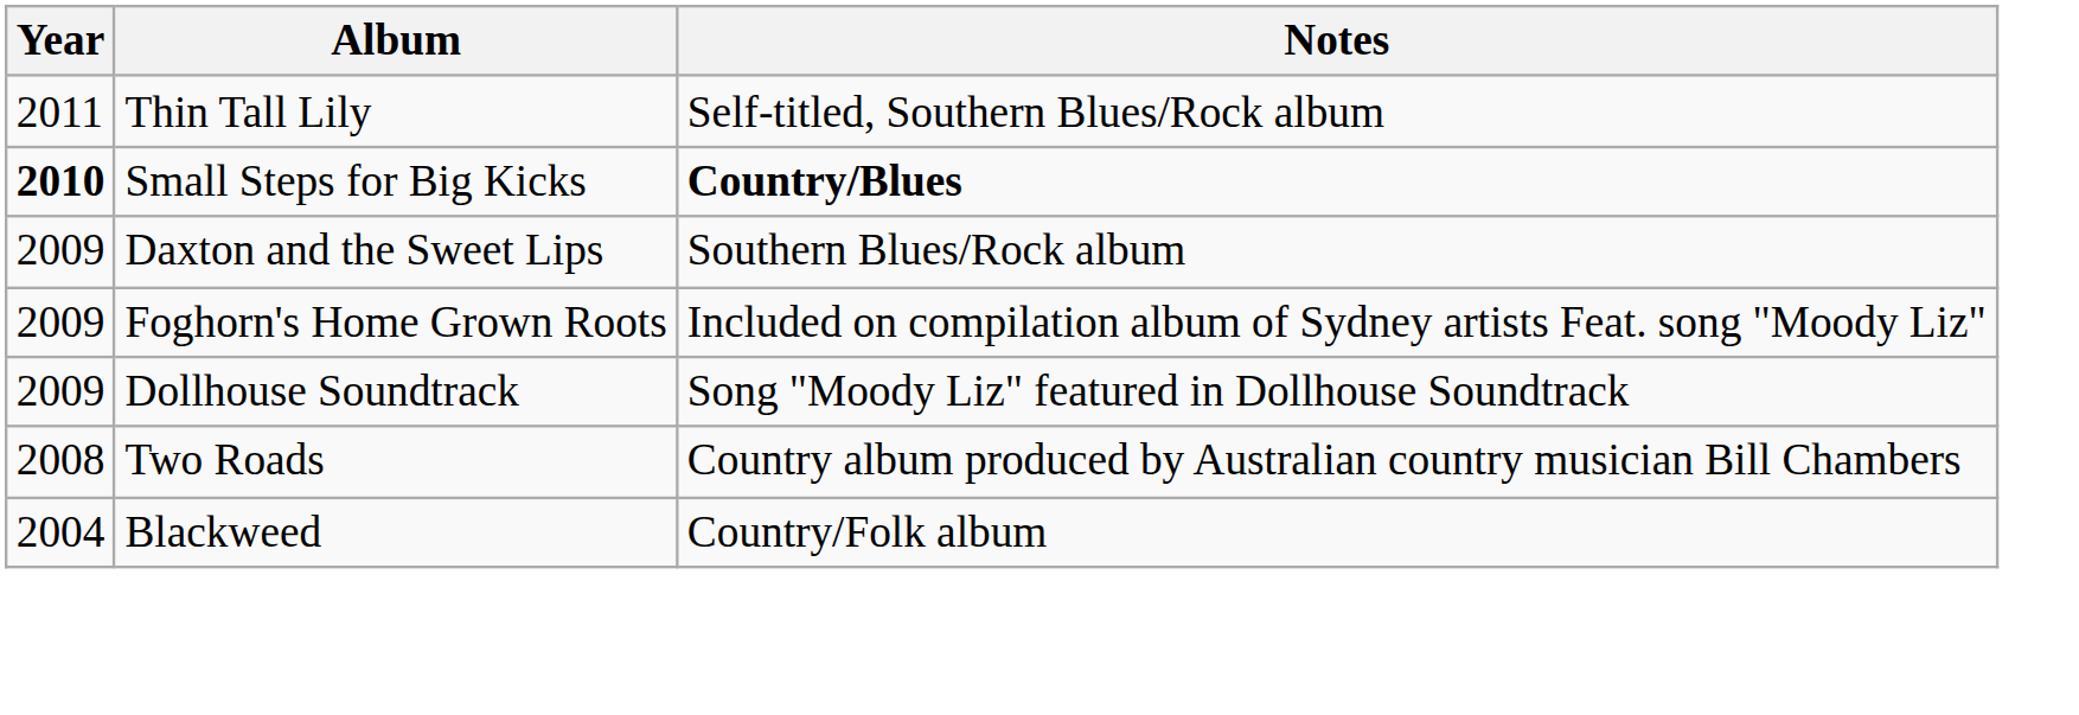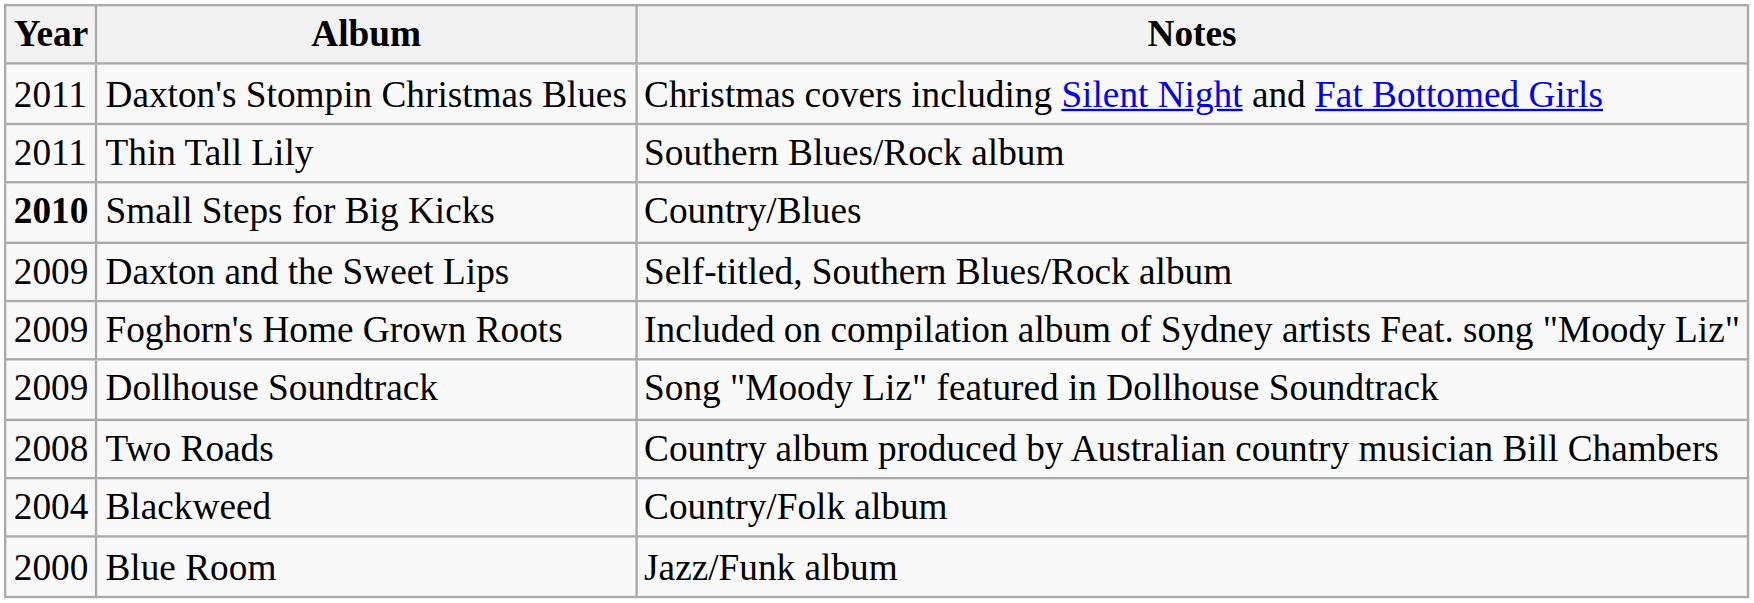 <table class="wikitable">
 <tr>
 <th>Year</th>
 <th>Album</th>
 <th>Notes</th>
 </tr>
 <tr>
 <td>2011</td>
+<td>Daxton's Stompin Christmas Blues</td>
+<td>Christmas covers including <a href='#'>Silent Night</a> and <a href='#'>Fat Bottomed Girls</a></td>
+</tr>
+<tr>
+<td>2011</td>
 <td>Thin Tall Lily</td>
-<td>Self-titled, Southern Blues/Rock album</td>
+<td>Southern Blues/Rock album</td>
 </tr>
 <tr>
 <td><strong>2010</strong></td>
 <td>Small Steps for Big Kicks</td>
-<td><strong>Country/Blues</strong></td>
+<td>Country/Blues</td>
 </tr>
 <tr>
 <td>2009</td>
 <td>Daxton and the Sweet Lips</td>
-<td>Southern Blues/Rock album</td>
+<td>Self-titled, Southern Blues/Rock album</td>
 </tr>
 <tr>
 <td>2009</td>
 <td>Foghorn's Home Grown Roots</td>
 <td>Included on compilation album of Sydney artists Feat. song "Moody Liz"</td>
 </tr>
 <tr>
 <td>2009</td>
 <td>Dollhouse Soundtrack</td>
 <td>Song "Moody Liz" featured in Dollhouse Soundtrack</td>
 </tr>
 <tr>
 <td>2008</td>
 <td>Two Roads</td>
 <td>Country album produced by Australian country musician Bill Chambers</td>
 </tr>
 <tr>
 <td>2004</td>
 <td>Blackweed</td>
 <td>Country/Folk album</td>
 </tr>
+<tr>
+<td>2000</td>
+<td>Blue Room</td>
+<td>Jazz/Funk album</td>
+</tr>
 </table>
